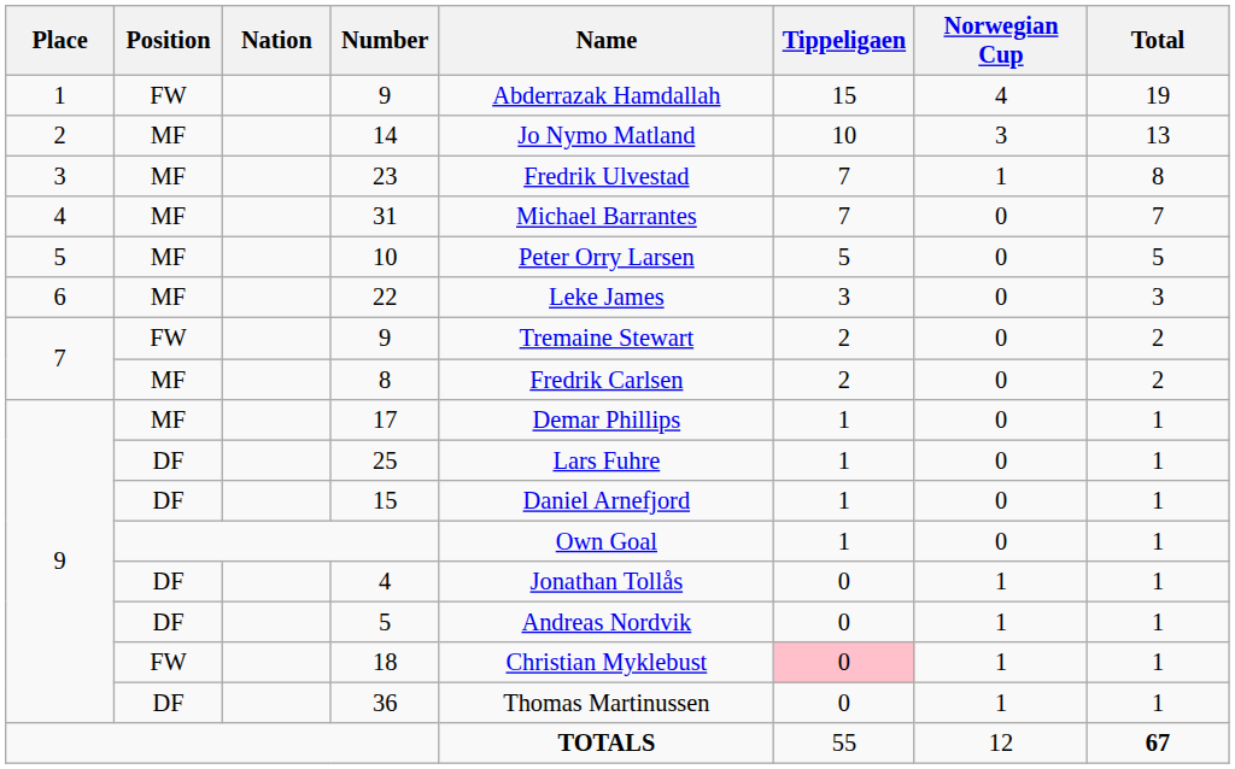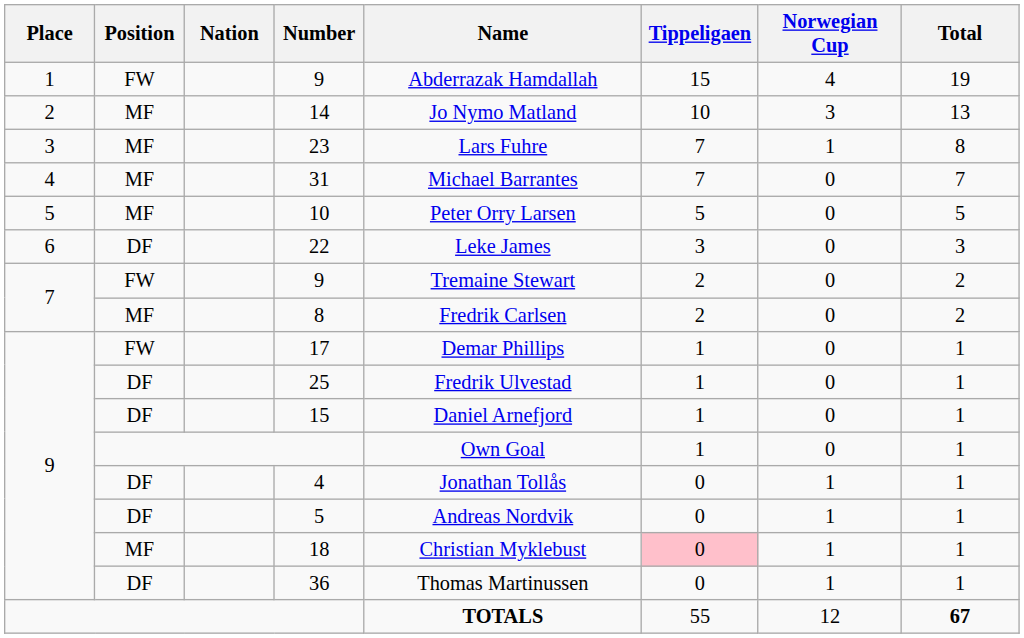 <table class="wikitable" style="font-size: 95%; text-align: center;">
 <tr>
 <th width=60>Place</th>
 <th width=60>Position</th>
 <th width=60>Nation</th>
 <th width=60>Number</th>
 <th width=200>Name</th>
 <th width=80><a href='#'>Tippeligaen</a></th>
 <th width=100><a href='#'>Norwegian Cup</a></th>
 <th width=80><strong>Total</strong></th>
 </tr>
 <tr>
 <td>1</td>
 <td>FW</td>
 <td></td>
 <td>9</td>
 <td><a href='#'>Abderrazak Hamdallah</a></td>
 <td>15</td>
 <td>4</td>
 <td>19</td>
 </tr>
 <tr>
 <td>2</td>
 <td>MF</td>
 <td></td>
 <td>14</td>
 <td><a href='#'>Jo Nymo Matland</a></td>
 <td>10</td>
 <td>3</td>
 <td>13</td>
 </tr>
 <tr>
 <td>3</td>
 <td>MF</td>
 <td></td>
 <td>23</td>
-<td><a href='#'>Fredrik Ulvestad</a></td>
+<td><a href='#'>Lars Fuhre</a></td>
 <td>7</td>
 <td>1</td>
 <td>8</td>
 </tr>
 <tr>
 <td>4</td>
 <td>MF</td>
 <td></td>
 <td>31</td>
 <td><a href='#'>Michael Barrantes</a></td>
 <td>7</td>
 <td>0</td>
 <td>7</td>
 </tr>
 <tr>
 <td>5</td>
 <td>MF</td>
 <td></td>
 <td>10</td>
 <td><a href='#'>Peter Orry Larsen</a></td>
 <td>5</td>
 <td>0</td>
 <td>5</td>
 </tr>
 <tr>
 <td>6</td>
-<td>MF</td>
+<td>DF</td>
 <td></td>
 <td>22</td>
 <td><a href='#'>Leke James</a></td>
 <td>3</td>
 <td>0</td>
 <td>3</td>
 </tr>
 <tr>
 <td rowspan="2">7</td>
 <td>FW</td>
 <td></td>
 <td>9</td>
 <td><a href='#'>Tremaine Stewart</a></td>
 <td>2</td>
 <td>0</td>
 <td>2</td>
 </tr>
 <tr>
 <td>MF</td>
 <td></td>
 <td>8</td>
 <td><a href='#'>Fredrik Carlsen</a></td>
 <td>2</td>
 <td>0</td>
 <td>2</td>
 </tr>
 <tr>
 <td rowspan="8">9</td>
-<td>MF</td>
+<td>FW</td>
 <td></td>
 <td>17</td>
 <td><a href='#'>Demar Phillips</a></td>
 <td>1</td>
 <td>0</td>
 <td>1</td>
 </tr>
 <tr>
 <td>DF</td>
 <td></td>
 <td>25</td>
-<td><a href='#'>Lars Fuhre</a></td>
+<td><a href='#'>Fredrik Ulvestad</a></td>
 <td>1</td>
 <td>0</td>
 <td>1</td>
 </tr>
 <tr>
 <td>DF</td>
 <td></td>
 <td>15</td>
 <td><a href='#'>Daniel Arnefjord</a></td>
 <td>1</td>
 <td>0</td>
 <td>1</td>
 </tr>
 <tr>
 <td colspan="3"></td>
 <td><a href='#'>Own Goal</a></td>
 <td>1</td>
 <td>0</td>
 <td>1</td>
 </tr>
 <tr>
 <td>DF</td>
 <td></td>
 <td>4</td>
 <td><a href='#'>Jonathan Tollås</a></td>
 <td>0</td>
 <td>1</td>
 <td>1</td>
 </tr>
 <tr>
 <td>DF</td>
 <td></td>
 <td>5</td>
 <td><a href='#'>Andreas Nordvik</a></td>
 <td>0</td>
 <td>1</td>
 <td>1</td>
 </tr>
 <tr>
-<td>FW</td>
+<td>MF</td>
 <td></td>
 <td>18</td>
 <td><a href='#'>Christian Myklebust</a></td>
 <td style="background: pink;">0</td>
 <td>1</td>
 <td>1</td>
 </tr>
 <tr>
 <td>DF</td>
 <td></td>
 <td>36</td>
 <td>Thomas Martinussen</td>
 <td>0</td>
 <td>1</td>
 <td>1</td>
 </tr>
 <tr>
 <td colspan="4"></td>
 <td><strong>TOTALS</strong></td>
 <td>55</td>
 <td>12</td>
 <td><strong>67</strong></td>
 </tr>
 </table>
